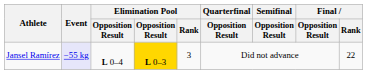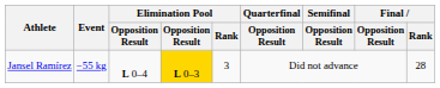 <table class="wikitable" style="font-size:90%">
 <tr>
 <th rowspan="2">Athlete</th>
 <th rowspan="2">Event</th>
 <th colspan=3>Elimination Pool</th>
 <th>Quarterfinal</th>
 <th>Semifinal</th>
 <th colspan=2>Final / </th>
 </tr>
 <tr style="font-size: 95%">
 <th>Opposition<br>Result</th>
 <th>Opposition<br>Result</th>
 <th>Rank</th>
 <th>Opposition<br>Result</th>
 <th>Opposition<br>Result</th>
 <th>Opposition<br>Result</th>
 <th>Rank</th>
 </tr>
 <tr align=center>
 <td align=left><a href='#'>Jansel Ramírez</a></td>
-<td align=left style="background: lavender;"><a href='#'>−55 kg</a></td>
+<td align=left><a href='#'>−55 kg</a></td>
 <td><br><strong>L</strong> 0–4 <sup></sup></td>
 <td style="background: gold;"><br><strong>L</strong> 0–3 <sup></sup></td>
 <td>3</td>
 <td colspan=3>Did not advance</td>
-<td>22</td>
+<td>28</td>
 </tr>
 </table>
